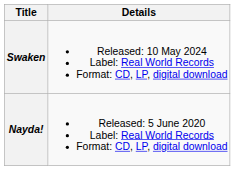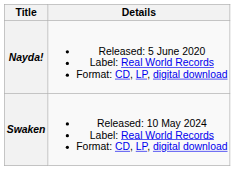 <table class="wikitable plainrowheaders" style="text-align: center;">
 <tr>
 <th scope="col">Title</th>
 <th scope="col">Details</th>
 </tr>
 <tr>
+<th scope="row"><em>Nayda!</em></th>
+<td><br><ul><li>Released: 5 June 2020</li><li>Label: <a href='#'>Real World Records</a></li><li>Format: <a href='#'>CD</a>, <a href='#'>LP</a>, <a href='#'>digital download</a></li></ul></td>
+</tr>
+<tr>
 <th scope="row"><em>Swaken</em></th>
 <td><br><ul><li>Released: 10 May 2024</li><li>Label: <a href='#'>Real World Records</a></li><li>Format: <a href='#'>CD</a>, <a href='#'>LP</a>, <a href='#'>digital download</a></li></ul></td>
 </tr>
-<tr>
-<th scope="row"><em>Nayda!</em></th>
-<td><br><ul><li>Released: 5 June 2020</li><li>Label: <a href='#'>Real World Records</a></li><li>Format: <a href='#'>CD</a>, <a href='#'>LP</a>, <a href='#'>digital download</a></li></ul></td>
-</tr>
 </table>
